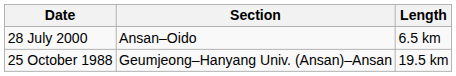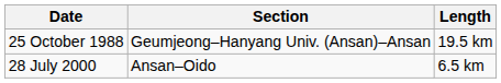 <table class="wikitable">
 <tr>
 <th>Date</th>
 <th>Section</th>
 <th>Length</th>
 </tr>
 <tr>
+<td>25 October 1988</td>
+<td>Geumjeong–Hanyang Univ. (Ansan)–Ansan</td>
+<td>19.5 km</td>
+</tr>
+<tr>
 <td>28 July 2000</td>
 <td>Ansan–Oido</td>
 <td>6.5 km</td>
 </tr>
-<tr>
-<td>25 October 1988</td>
-<td>Geumjeong–Hanyang Univ. (Ansan)–Ansan</td>
-<td>19.5 km</td>
-</tr>
 </table>
